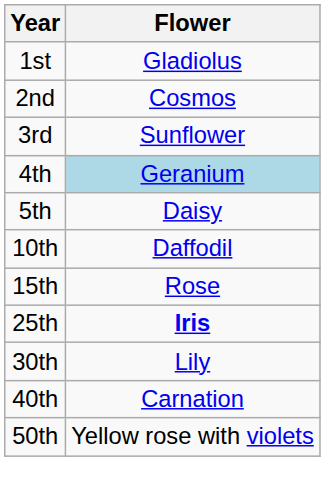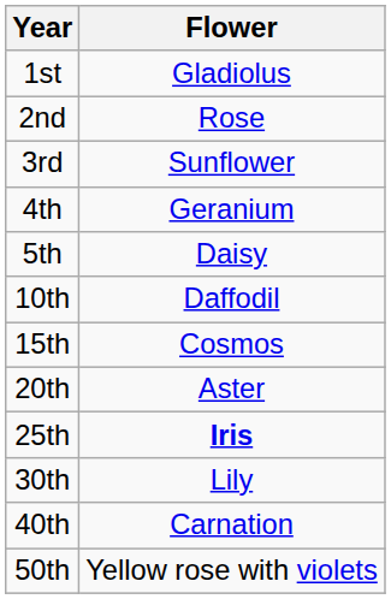 <table class="wikitable" style="text-align:center">
 <tr>
 <th>Year</th>
 <th>Flower</th>
 </tr>
 <tr>
 <td>1st</td>
 <td><a href='#'>Gladiolus</a></td>
 </tr>
 <tr>
 <td>2nd</td>
-<td><a href='#'>Cosmos</a></td>
+<td><a href='#'>Rose</a></td>
 </tr>
 <tr>
 <td>3rd</td>
 <td><a href='#'>Sunflower</a></td>
 </tr>
 <tr>
 <td>4th</td>
-<td style="background: lightblue;"><a href='#'>Geranium</a></td>
+<td><a href='#'>Geranium</a></td>
 </tr>
 <tr>
 <td>5th</td>
 <td><a href='#'>Daisy</a></td>
 </tr>
 <tr>
 <td>10th</td>
 <td><a href='#'>Daffodil</a></td>
 </tr>
 <tr>
 <td>15th</td>
-<td><a href='#'>Rose</a></td>
+<td><a href='#'>Cosmos</a></td>
+</tr>
+<tr>
+<td>20th</td>
+<td><a href='#'>Aster</a></td>
 </tr>
 <tr>
 <td>25th</td>
 <td><strong><a href='#'>Iris</a></strong></td>
 </tr>
 <tr>
 <td>30th</td>
 <td><a href='#'>Lily</a></td>
 </tr>
 <tr>
 <td>40th</td>
 <td><a href='#'>Carnation</a></td>
 </tr>
 <tr>
 <td>50th</td>
 <td>Yellow rose with <a href='#'>violets</a></td>
 </tr>
 </table>
